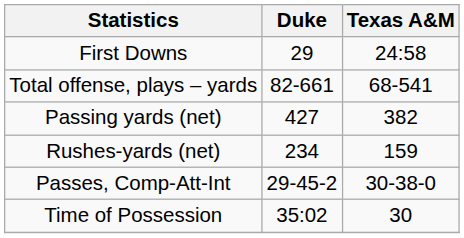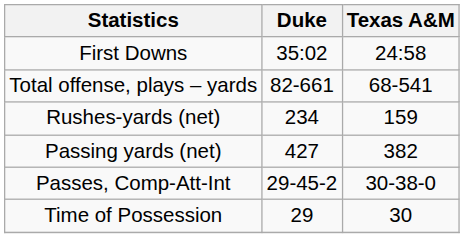 <table class="wikitable" style="text-align: center;">
 <tr>
 <th>Statistics</th>
 <th>Duke</th>
 <th>Texas A&M</th>
 </tr>
 <tr>
 <td>First Downs</td>
-<td>29</td>
+<td>35:02</td>
 <td>24:58</td>
 </tr>
 <tr>
 <td>Total offense, plays – yards</td>
 <td>82-661</td>
 <td>68-541</td>
 </tr>
 <tr>
+<td>Rushes-yards (net)</td>
+<td>234</td>
+<td>159</td>
+</tr>
+<tr>
 <td>Passing yards (net)</td>
 <td>427</td>
 <td>382</td>
-</tr>
-<tr>
-<td>Rushes-yards (net)</td>
-<td>234</td>
-<td>159</td>
 </tr>
 <tr>
 <td>Passes, Comp-Att-Int</td>
 <td>29-45-2</td>
 <td>30-38-0</td>
 </tr>
 <tr>
 <td>Time of Possession</td>
-<td>35:02</td>
+<td>29</td>
 <td>30</td>
 </tr>
 <tr>
 </tr>
 </table>
